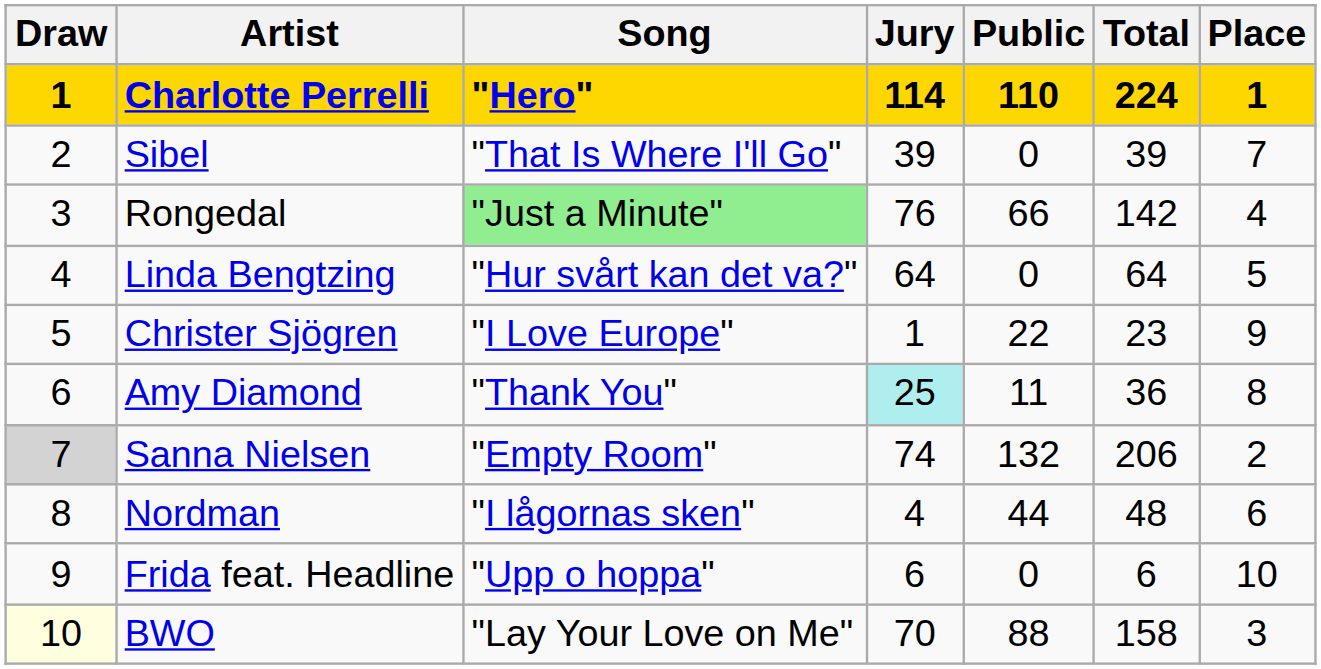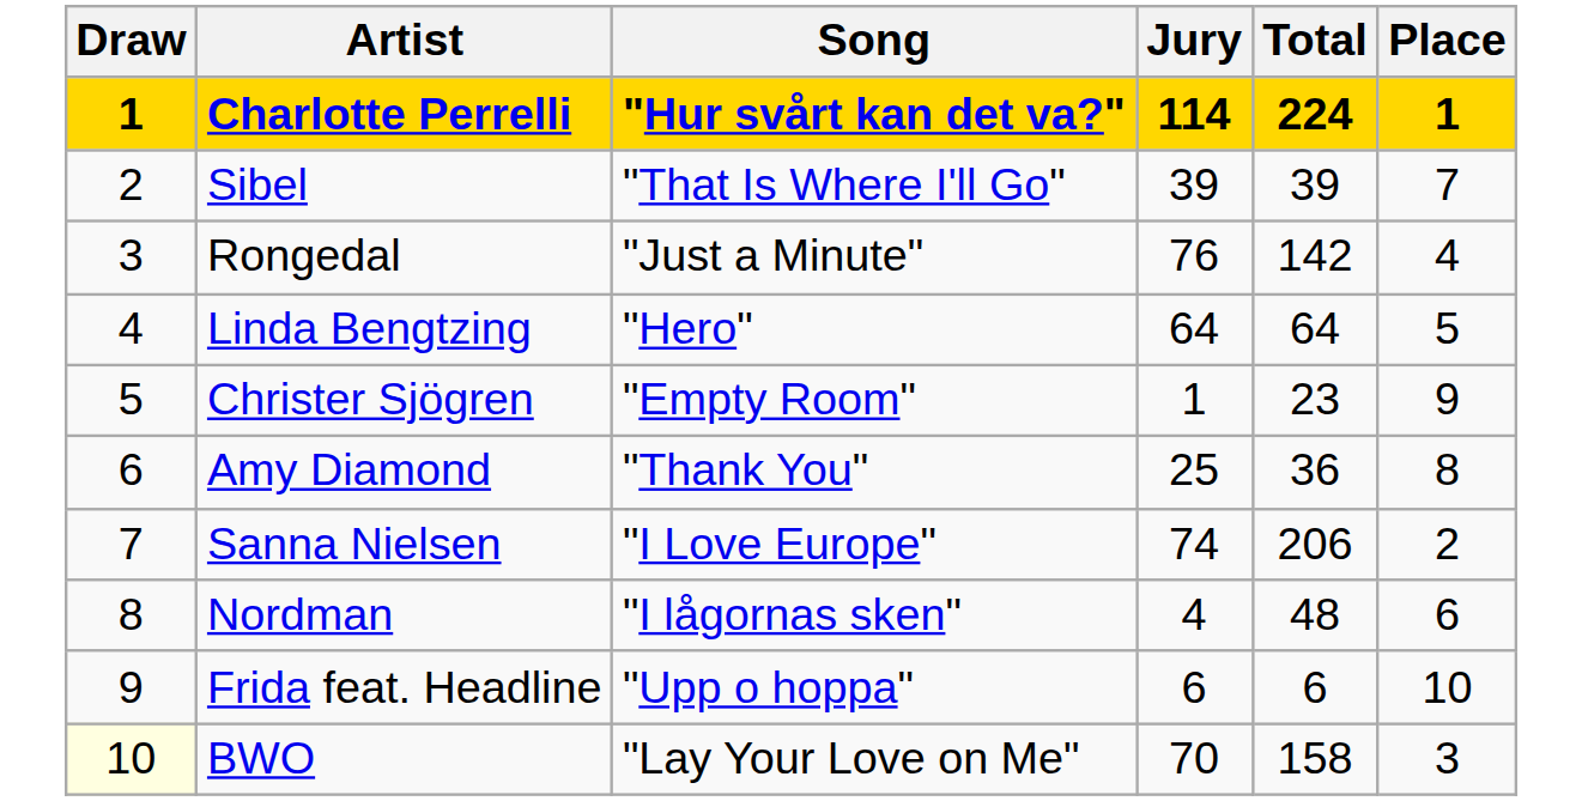 <table class="sortable wikitable" style="margin: 1em auto 1em auto; text-align:center">
 <tr>
 <th>Draw</th>
 <th>Artist</th>
 <th>Song</th>
 <th>Jury</th>
-<th>Public</th>
 <th>Total</th>
 <th>Place</th>
 </tr>
 <tr style="font-weight:bold;background:gold;">
 <td>1</td>
 <td align="left"><a href='#'>Charlotte Perrelli</a></td>
-<td align="left">"<a href='#'>Hero</a>"</td>
+<td align="left">"<a href='#'>Hur svårt kan det va?</a>"</td>
 <td>114</td>
-<td>110</td>
 <td>224</td>
 <td>1</td>
 </tr>
 <tr>
 <td>2</td>
 <td align="left"><a href='#'>Sibel</a></td>
 <td align="left">"<a href='#'>That Is Where I'll Go</a>"</td>
 <td>39</td>
-<td>0</td>
 <td>39</td>
 <td>7</td>
 </tr>
 <tr>
 <td>3</td>
 <td align="left">Rongedal</td>
-<td align="left" style="background: lightgreen;">"Just a Minute"</td>
+<td align="left">"Just a Minute"</td>
 <td>76</td>
-<td>66</td>
 <td>142</td>
 <td>4</td>
 </tr>
 <tr>
 <td>4</td>
 <td align="left"><a href='#'>Linda Bengtzing</a></td>
-<td align="left">"<a href='#'>Hur svårt kan det va?</a>"</td>
+<td align="left">"<a href='#'>Hero</a>"</td>
 <td>64</td>
-<td>0</td>
 <td>64</td>
 <td>5</td>
 </tr>
 <tr>
 <td>5</td>
 <td align="left"><a href='#'>Christer Sjögren</a></td>
-<td align="left">"<a href='#'>I Love Europe</a>"</td>
+<td align="left">"<a href='#'>Empty Room</a>"</td>
 <td>1</td>
-<td>22</td>
 <td>23</td>
 <td>9</td>
 </tr>
 <tr>
 <td>6</td>
 <td align="left"><a href='#'>Amy Diamond</a></td>
 <td align="left">"<a href='#'>Thank You</a>"</td>
-<td style="background: paleturquoise;">25</td>
-<td>11</td>
+<td>25</td>
 <td>36</td>
 <td>8</td>
 </tr>
 <tr>
-<td style="background: lightgrey;">7</td>
+<td>7</td>
 <td align="left"><a href='#'>Sanna Nielsen</a></td>
-<td align="left">"<a href='#'>Empty Room</a>"</td>
+<td align="left">"<a href='#'>I Love Europe</a>"</td>
 <td>74</td>
-<td>132</td>
 <td>206</td>
 <td>2</td>
 </tr>
 <tr>
 <td>8</td>
 <td align="left"><a href='#'>Nordman</a></td>
 <td align="left">"<a href='#'>I lågornas sken</a>"</td>
 <td>4</td>
-<td>44</td>
 <td>48</td>
 <td>6</td>
 </tr>
 <tr>
 <td>9</td>
 <td align="left"><a href='#'>Frida</a> feat. Headline</td>
 <td align="left">"<a href='#'>Upp o hoppa</a>"</td>
 <td>6</td>
-<td>0</td>
 <td>6</td>
 <td>10</td>
 </tr>
 <tr>
 <td style="background: lightyellow;">10</td>
 <td align="left"><a href='#'>BWO</a></td>
 <td align="left">"Lay Your Love on Me"</td>
 <td>70</td>
-<td>88</td>
 <td>158</td>
 <td>3</td>
 </tr>
 </table>
